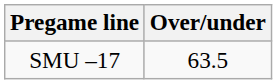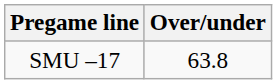 <table class="wikitable">
 <tr align="center">
 <th style=>Pregame line</th>
 <th style=>Over/under</th>
 </tr>
 <tr align="center">
 <td>SMU –17</td>
-<td>63.5</td>
+<td>63.8</td>
 </tr>
 </table>
